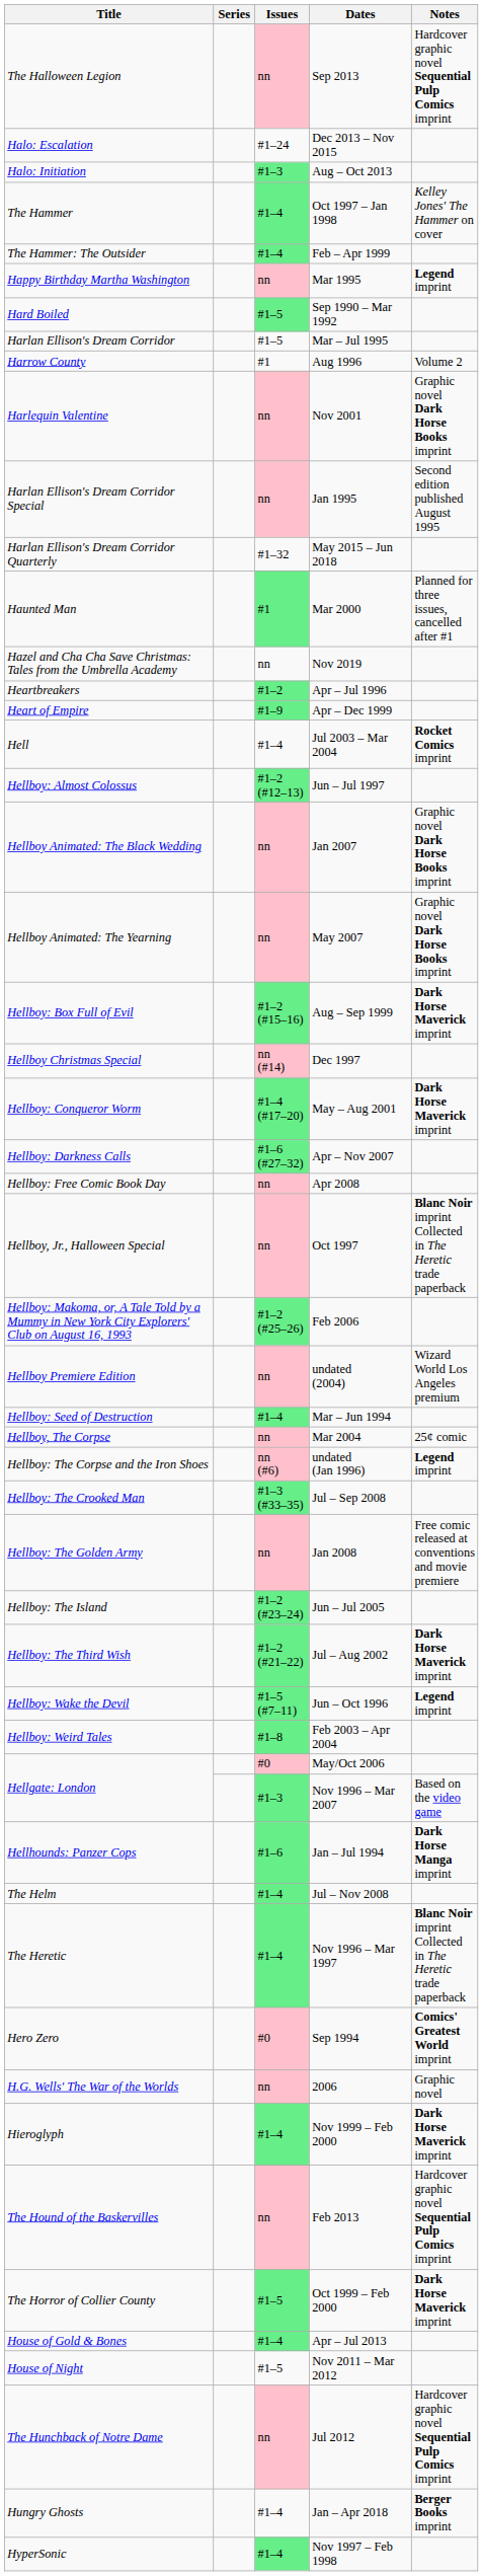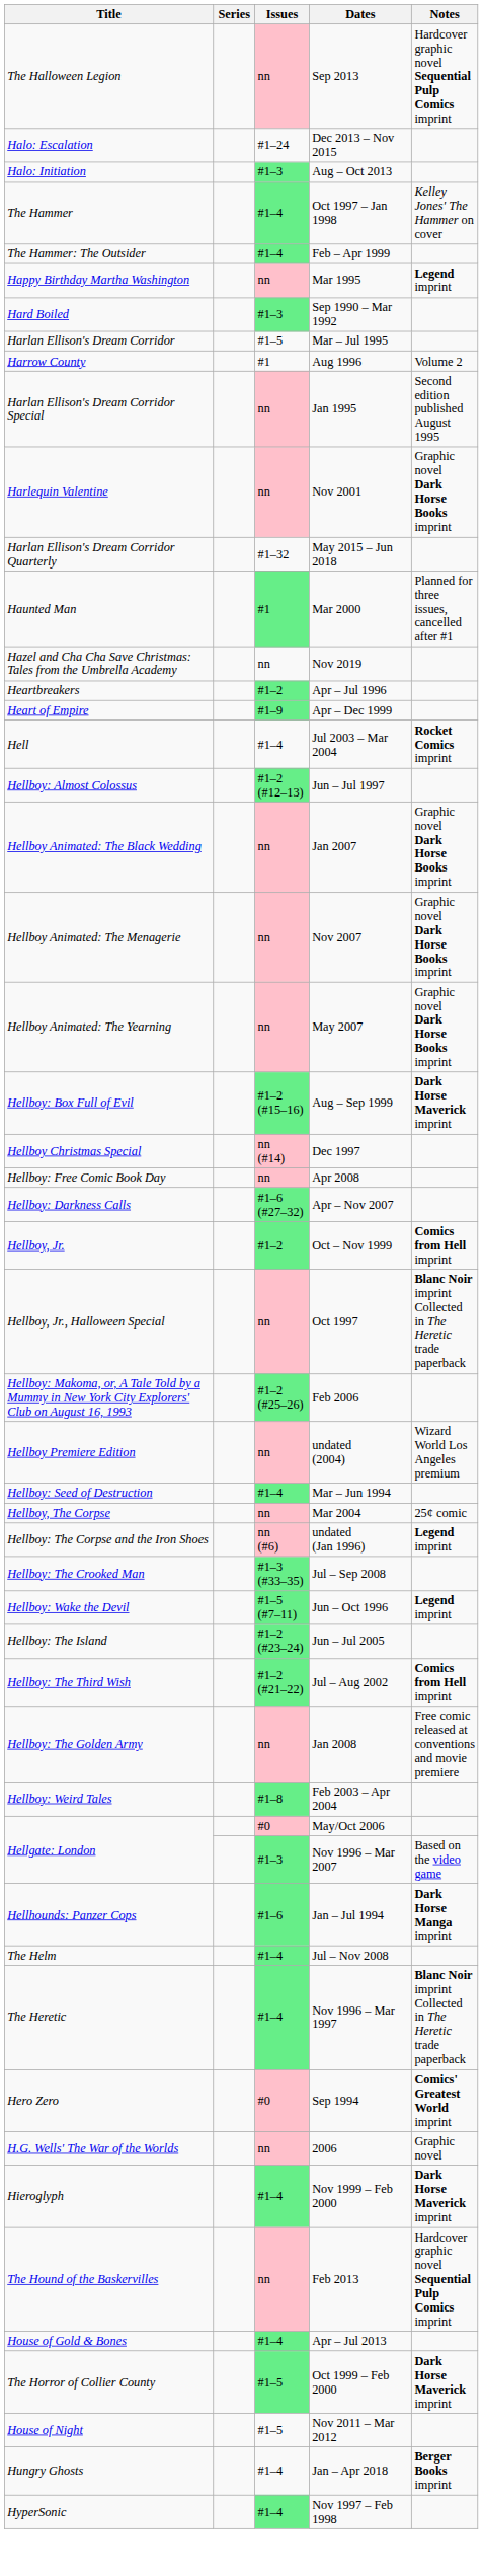 <table class="wikitable">
 <tr>
 <th scope="col" style="width: 400px;">Title</th>
 <th scope="col" style="width: 50px;">Series</th>
 <th scope="col" style="width: 80px;">Issues</th>
 <th scope="col" style="width: 180px;">Dates</th>
 <th>Notes</th>
 </tr>
 <tr>
 <td><em>The Halloween Legion</em></td>
 <td></td>
 <td style="background:#FFC0CB;">nn</td>
 <td>Sep 2013</td>
 <td>Hardcover graphic novel<br><strong>Sequential Pulp Comics</strong> imprint</td>
 </tr>
 <tr>
 <td><em><a href='#'>Halo: Escalation</a></em></td>
 <td></td>
 <td>#1–24</td>
 <td>Dec 2013 – Nov 2015</td>
 <td></td>
 </tr>
 <tr>
 <td><em><a href='#'>Halo: Initiation</a></em></td>
 <td></td>
 <td style="background:#66EE88;">#1–3</td>
 <td>Aug – Oct 2013</td>
 <td></td>
 </tr>
 <tr>
 <td><em>The Hammer</em></td>
 <td></td>
 <td style="background:#66EE88;">#1–4</td>
 <td>Oct 1997 – Jan 1998</td>
 <td><em>Kelley Jones' The Hammer</em> on cover</td>
 </tr>
 <tr>
 <td><em>The Hammer: The Outsider</em></td>
 <td></td>
 <td style="background:#66EE88;">#1–4</td>
 <td>Feb – Apr 1999</td>
 <td></td>
 </tr>
 <tr>
 <td><em><a href='#'>Happy Birthday Martha Washington</a></em></td>
 <td></td>
 <td style="background:#FFC0CB;">nn</td>
 <td>Mar 1995</td>
 <td><strong>Legend</strong> imprint</td>
 </tr>
 <tr>
 <td><em><a href='#'>Hard Boiled</a></em></td>
 <td></td>
-<td style="background:#66EE88;">#1–5</td>
+<td style="background:#66EE88;">#1–3</td>
 <td>Sep 1990 – Mar 1992</td>
 <td></td>
 </tr>
 <tr>
 <td><em>Harlan Ellison's Dream Corridor</em></td>
 <td></td>
 <td>#1–5</td>
 <td>Mar – Jul 1995</td>
 <td></td>
 </tr>
 <tr>
 <td><em><a href='#'>Harrow County</a></em></td>
 <td></td>
 <td>#1</td>
 <td>Aug 1996</td>
 <td>Volume 2</td>
 </tr>
 <tr>
+<td><em>Harlan Ellison's Dream Corridor Special</em></td>
+<td></td>
+<td style="background:#FFC0CB;">nn</td>
+<td>Jan 1995</td>
+<td>Second edition published August 1995</td>
+</tr>
+<tr>
 <td><em><a href='#'>Harlequin Valentine</a></em></td>
 <td></td>
 <td style="background:#FFC0CB;">nn</td>
 <td>Nov 2001</td>
 <td>Graphic novel<br><strong>Dark Horse Books</strong> imprint</td>
-</tr>
-<tr>
-<td><em>Harlan Ellison's Dream Corridor Special</em></td>
-<td></td>
-<td style="background:#FFC0CB;">nn</td>
-<td>Jan 1995</td>
-<td>Second edition published August 1995</td>
 </tr>
 <tr>
 <td><em>Harlan Ellison's Dream Corridor Quarterly</em></td>
 <td></td>
 <td>#1–32</td>
 <td>May 2015 – Jun 2018</td>
 <td></td>
 </tr>
 <tr>
 <td><em>Haunted Man</em></td>
 <td></td>
 <td style="background:#66EE88;">#1</td>
 <td>Mar 2000</td>
 <td>Planned for three issues, cancelled after #1</td>
 </tr>
 <tr>
 <td><em>Hazel and Cha Cha Save Christmas: Tales from the Umbrella Academy</em></td>
 <td></td>
 <td>nn</td>
 <td>Nov 2019</td>
 <td></td>
 </tr>
 <tr>
 <td><em>Heartbreakers</em></td>
 <td></td>
 <td style="background:#66EE88;">#1–2</td>
 <td>Apr – Jul 1996</td>
 <td></td>
 </tr>
 <tr>
 <td><em><a href='#'>Heart of Empire</a></em></td>
 <td></td>
 <td style="background:#66EE88;">#1–9</td>
 <td>Apr – Dec 1999</td>
 <td></td>
 </tr>
 <tr>
 <td><em>Hell</em></td>
 <td></td>
 <td>#1–4</td>
 <td>Jul 2003 – Mar 2004</td>
 <td><strong>Rocket Comics</strong> imprint</td>
 </tr>
 <tr>
 <td><em><a href='#'>Hellboy: Almost Colossus</a></em></td>
 <td></td>
 <td style="background:#66EE88;">#1–2<br>(#12–13)</td>
 <td>Jun – Jul 1997</td>
 <td></td>
 </tr>
 <tr>
 <td><em><a href='#'>Hellboy Animated: The Black Wedding</a></em></td>
 <td></td>
 <td style="background:#FFC0CB;">nn</td>
 <td>Jan 2007</td>
 <td>Graphic novel<br><strong>Dark Horse Books</strong> imprint</td>
 </tr>
 <tr>
+<td><em>Hellboy Animated: The Menagerie</em></td>
+<td></td>
+<td style="background:#FFC0CB;">nn</td>
+<td>Nov 2007</td>
+<td>Graphic novel<br><strong>Dark Horse Books</strong> imprint</td>
+</tr>
+<tr>
 <td><em>Hellboy Animated: The Yearning</em></td>
 <td></td>
 <td style="background:#FFC0CB;">nn</td>
 <td>May 2007</td>
 <td>Graphic novel<br><strong>Dark Horse Books</strong> imprint</td>
 </tr>
 <tr>
 <td><em><a href='#'>Hellboy: Box Full of Evil</a></em></td>
 <td></td>
 <td style="background:#66EE88;">#1–2<br>(#15–16)</td>
 <td>Aug – Sep 1999</td>
 <td><strong>Dark Horse Maverick</strong> imprint</td>
 </tr>
 <tr>
 <td><em><a href='#'>Hellboy Christmas Special</a></em></td>
 <td></td>
 <td style="background:#FFC0CB;">nn<br>(#14)</td>
 <td>Dec 1997</td>
 <td></td>
 </tr>
 <tr>
-<td><em><a href='#'>Hellboy: Conqueror Worm</a></em></td>
+<td><em>Hellboy: Free Comic Book Day</em></td>
 <td></td>
-<td style="background:#66EE88;">#1–4<br>(#17–20)</td>
-<td>May – Aug 2001</td>
-<td><strong>Dark Horse Maverick</strong> imprint</td>
+<td style="background:#FFC0CB;">nn</td>
+<td>Apr 2008</td>
+<td></td>
 </tr>
 <tr>
 <td><em><a href='#'>Hellboy: Darkness Calls</a></em></td>
 <td></td>
 <td style="background:#66EE88;">#1–6<br>(#27–32)</td>
 <td>Apr – Nov 2007</td>
 <td></td>
 </tr>
 <tr>
-<td><em>Hellboy: Free Comic Book Day</em></td>
+<td><em><a href='#'>Hellboy, Jr.</a></em></td>
 <td></td>
-<td style="background:#FFC0CB;">nn</td>
-<td>Apr 2008</td>
-<td></td>
+<td style="background:#66EE88;">#1–2</td>
+<td>Oct – Nov 1999</td>
+<td><strong>Comics from Hell</strong> imprint</td>
 </tr>
 <tr>
 <td><em>Hellboy, Jr., Halloween Special</em></td>
 <td></td>
 <td style="background:#FFC0CB;">nn</td>
 <td>Oct 1997</td>
 <td><strong>Blanc Noir</strong> imprint<br>Collected in <em>The Heretic</em> trade paperback</td>
 </tr>
 <tr>
 <td><em><a href='#'>Hellboy: Makoma, or, A Tale Told by a Mummy in New York City Explorers' Club on August 16, 1993</a></em></td>
 <td></td>
 <td style="background:#66EE88;">#1–2<br>(#25–26)</td>
 <td>Feb 2006</td>
 <td></td>
 </tr>
 <tr>
 <td><em><a href='#'>Hellboy Premiere Edition</a></em></td>
 <td></td>
 <td style="background:#FFC0CB;">nn</td>
 <td>undated<br>(2004)</td>
 <td>Wizard World Los Angeles premium</td>
 </tr>
 <tr>
 <td><em><a href='#'>Hellboy: Seed of Destruction</a></em></td>
 <td></td>
 <td style="background:#66EE88;">#1–4</td>
 <td>Mar – Jun 1994</td>
 <td></td>
 </tr>
 <tr>
 <td><em><a href='#'>Hellboy, The Corpse</a></em></td>
 <td></td>
 <td style="background:#FFC0CB;">nn</td>
 <td>Mar 2004</td>
 <td>25¢ comic</td>
 </tr>
 <tr>
 <td><em>Hellboy: The Corpse and the Iron Shoes</em></td>
 <td></td>
 <td style="background:#FFC0CB;">nn<br>(#6)</td>
 <td>undated<br>(Jan 1996)</td>
 <td><strong>Legend</strong> imprint</td>
 </tr>
 <tr>
 <td><em><a href='#'>Hellboy: The Crooked Man</a></em></td>
 <td></td>
 <td style="background:#66EE88;">#1–3<br>(#33–35)</td>
 <td>Jul – Sep 2008</td>
 <td></td>
 </tr>
 <tr>
-<td><em><a href='#'>Hellboy: The Golden Army</a></em></td>
+<td><em><a href='#'>Hellboy: Wake the Devil</a></em></td>
 <td></td>
-<td style="background:#FFC0CB;">nn</td>
-<td>Jan 2008</td>
-<td>Free comic released at conventions and movie premiere</td>
+<td style="background:#66EE88;">#1–5<br>(#7–11)</td>
+<td>Jun – Oct 1996</td>
+<td><strong>Legend</strong> imprint</td>
 </tr>
 <tr>
 <td><em>Hellboy: The Island</em></td>
 <td></td>
 <td style="background:#66EE88;">#1–2<br>(#23–24)</td>
 <td>Jun – Jul 2005</td>
 <td></td>
 </tr>
 <tr>
 <td><em><a href='#'>Hellboy: The Third Wish</a></em></td>
 <td></td>
 <td style="background:#66EE88;">#1–2<br>(#21–22)</td>
 <td>Jul – Aug 2002</td>
-<td><strong>Dark Horse Maverick</strong> imprint</td>
+<td><strong>Comics from Hell</strong> imprint</td>
 </tr>
 <tr>
-<td><em><a href='#'>Hellboy: Wake the Devil</a></em></td>
+<td><em><a href='#'>Hellboy: The Golden Army</a></em></td>
 <td></td>
-<td style="background:#66EE88;">#1–5<br>(#7–11)</td>
-<td>Jun – Oct 1996</td>
-<td><strong>Legend</strong> imprint</td>
+<td style="background:#FFC0CB;">nn</td>
+<td>Jan 2008</td>
+<td>Free comic released at conventions and movie premiere</td>
 </tr>
 <tr>
 <td><em><a href='#'>Hellboy: Weird Tales</a></em></td>
 <td></td>
 <td style="background:#66EE88;">#1–8</td>
 <td>Feb 2003 – Apr 2004</td>
 <td></td>
 </tr>
 <tr>
 <td rowspan="2"><em><a href='#'>Hellgate: London</a></em></td>
 <td></td>
 <td style="background:#FFC0CB;">#0</td>
 <td>May/Oct 2006</td>
 <td></td>
 </tr>
 <tr>
 <td></td>
 <td style="background:#66EE88;">#1–3</td>
 <td>Nov 1996 – Mar 2007</td>
 <td>Based on the <a href='#'>video game</a></td>
 </tr>
 <tr>
 <td><em><a href='#'>Hellhounds: Panzer Cops</a></em></td>
 <td></td>
 <td style="background:#66EE88;">#1–6</td>
 <td>Jan – Jul 1994</td>
 <td><strong>Dark Horse Manga</strong> imprint</td>
 </tr>
 <tr>
 <td><em>The Helm</em></td>
 <td></td>
 <td style="background:#66EE88;">#1–4</td>
 <td>Jul – Nov 2008</td>
 <td></td>
 </tr>
 <tr>
 <td><em>The Heretic</em></td>
 <td></td>
 <td style="background:#66EE88;">#1–4</td>
 <td>Nov 1996 – Mar 1997</td>
 <td><strong>Blanc Noir</strong> imprint<br>Collected in <em>The Heretic</em> trade paperback</td>
 </tr>
 <tr>
 <td><em>Hero Zero</em></td>
 <td></td>
 <td style="background:#FFC0CB;">#0</td>
 <td>Sep 1994</td>
 <td><strong>Comics' Greatest World</strong> imprint</td>
 </tr>
 <tr>
 <td><em><a href='#'>H.G. Wells' The War of the Worlds</a></em></td>
 <td></td>
 <td style="background:#FFC0CB;">nn</td>
 <td>2006</td>
 <td>Graphic novel</td>
 </tr>
 <tr>
 <td><em>Hieroglyph</em></td>
 <td></td>
 <td style="background:#66EE88;">#1–4</td>
 <td>Nov 1999 – Feb 2000</td>
 <td><strong>Dark Horse Maverick</strong> imprint</td>
 </tr>
 <tr>
 <td><em><a href='#'>The Hound of the Baskervilles</a></em></td>
 <td></td>
 <td style="background:#FFC0CB;">nn</td>
 <td>Feb 2013</td>
 <td>Hardcover graphic novel<br><strong>Sequential Pulp Comics</strong> imprint</td>
 </tr>
 <tr>
+<td><em><a href='#'>House of Gold & Bones</a></em></td>
+<td></td>
+<td style="background:#66EE88;">#1–4</td>
+<td>Apr – Jul 2013</td>
+<td></td>
+</tr>
+<tr>
 <td><em>The Horror of Collier County</em></td>
 <td></td>
 <td style="background:#66EE88;">#1–5</td>
 <td>Oct 1999 – Feb 2000</td>
 <td><strong>Dark Horse Maverick</strong> imprint</td>
 </tr>
 <tr>
-<td><em><a href='#'>House of Gold & Bones</a></em></td>
-<td></td>
-<td style="background:#66EE88;">#1–4</td>
-<td>Apr – Jul 2013</td>
-<td></td>
-</tr>
-<tr>
 <td><em><a href='#'>House of Night</a></em></td>
 <td></td>
 <td>#1–5</td>
 <td>Nov 2011 – Mar 2012</td>
 <td></td>
-</tr>
-<tr>
-<td><em><a href='#'>The Hunchback of Notre Dame</a></em></td>
-<td></td>
-<td style="background:#FFC0CB;">nn</td>
-<td>Jul 2012</td>
-<td>Hardcover graphic novel<br><strong>Sequential Pulp Comics</strong> imprint</td>
 </tr>
 <tr>
 <td><em>Hungry Ghosts</em></td>
 <td></td>
 <td>#1–4</td>
 <td>Jan – Apr 2018</td>
 <td><strong>Berger Books</strong> imprint</td>
 </tr>
 <tr>
 <td><em>HyperSonic</em></td>
 <td></td>
 <td style="background:#66EE88;">#1–4</td>
 <td>Nov 1997 – Feb 1998</td>
 <td></td>
 </tr>
 </table>
